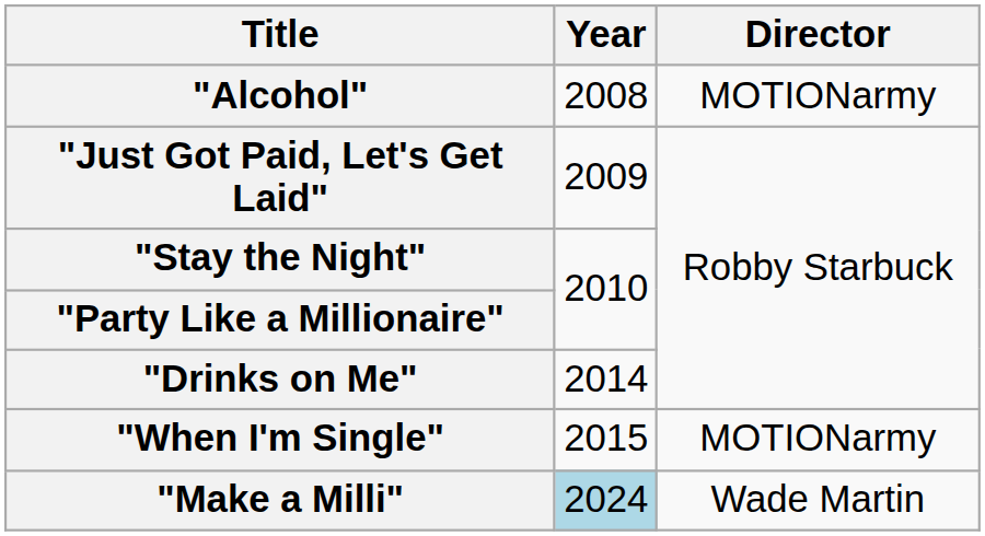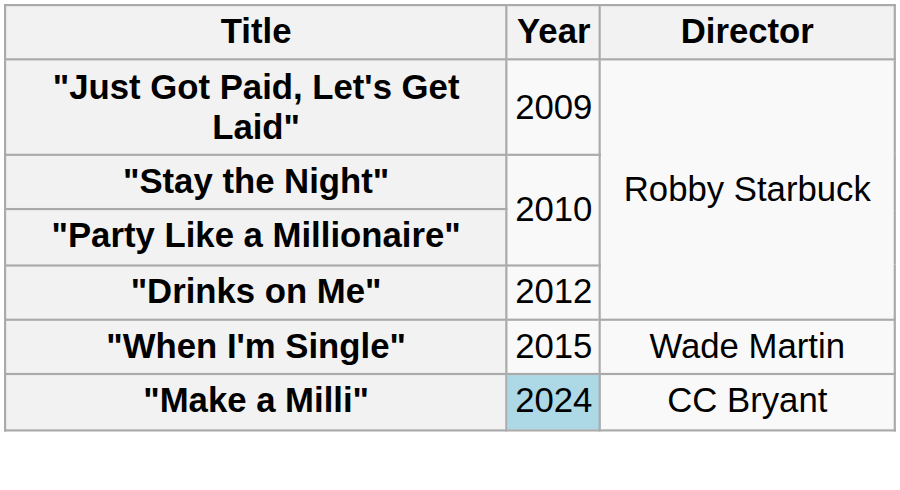 <table class="wikitable plainrowheaders" style="text-align:center;">
 <tr>
 <th scope="col" style="width:14em;">Title</th>
 <th scope="col">Year</th>
 <th scope="col" style="width:8em;">Director</th>
-</tr>
-<tr>
-<th scope="row">"Alcohol"</th>
-<td>2008</td>
-<td>MOTIONarmy</td>
 </tr>
 <tr>
 <th scope="row">"Just Got Paid, Let's Get Laid"</th>
 <td>2009</td>
 <td rowspan="4">Robby Starbuck</td>
 </tr>
 <tr>
 <th scope="row">"Stay the Night"</th>
 <td rowspan="2">2010</td>
 </tr>
 <tr>
 <th scope="row">"Party Like a Millionaire"</th>
 </tr>
 <tr>
 <th scope="row">"Drinks on Me"</th>
-<td>2014</td>
+<td>2012</td>
 </tr>
 <tr>
 <th scope="row">"When I'm Single"</th>
 <td>2015</td>
-<td>MOTIONarmy</td>
+<td>Wade Martin</td>
 </tr>
 <tr>
 <th scope="row">"Make a Milli"</th>
 <td style="background: lightblue;">2024</td>
-<td>Wade Martin</td>
+<td>CC Bryant</td>
 </tr>
 </table>
